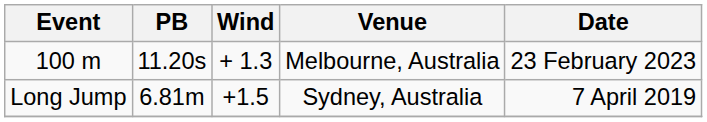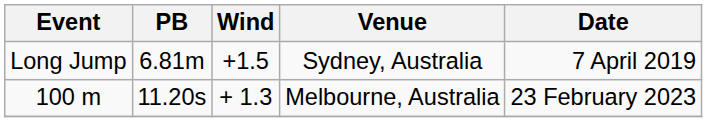 <table class="wikitable" style="text-align: center;">
 <tr>
 <th>Event</th>
 <th>PB</th>
 <th>Wind</th>
 <th>Venue</th>
 <th>Date</th>
 </tr>
 <tr>
+<td>Long Jump</td>
+<td>6.81m</td>
+<td>+1.5</td>
+<td>Sydney, Australia</td>
+<td align=right>7 April 2019</td>
+</tr>
+<tr>
 <td>100 m</td>
 <td>11.20s</td>
 <td>+ 1.3</td>
 <td>Melbourne, Australia</td>
 <td>23 February 2023</td>
 </tr>
 <tr>
-<td>Long Jump</td>
-<td>6.81m</td>
-<td>+1.5</td>
-<td>Sydney, Australia</td>
-<td align=right>7 April 2019</td>
-</tr>
-<tr>
 </tr>
 </table>
